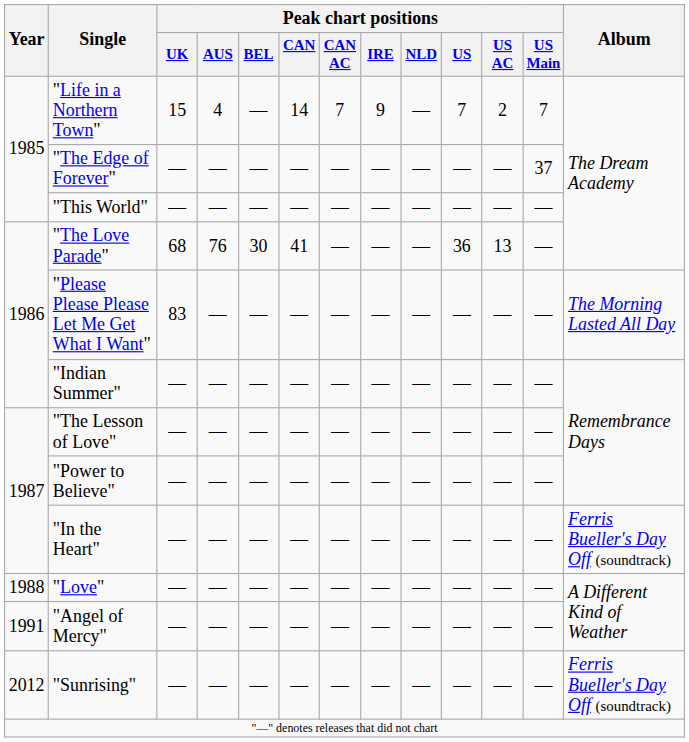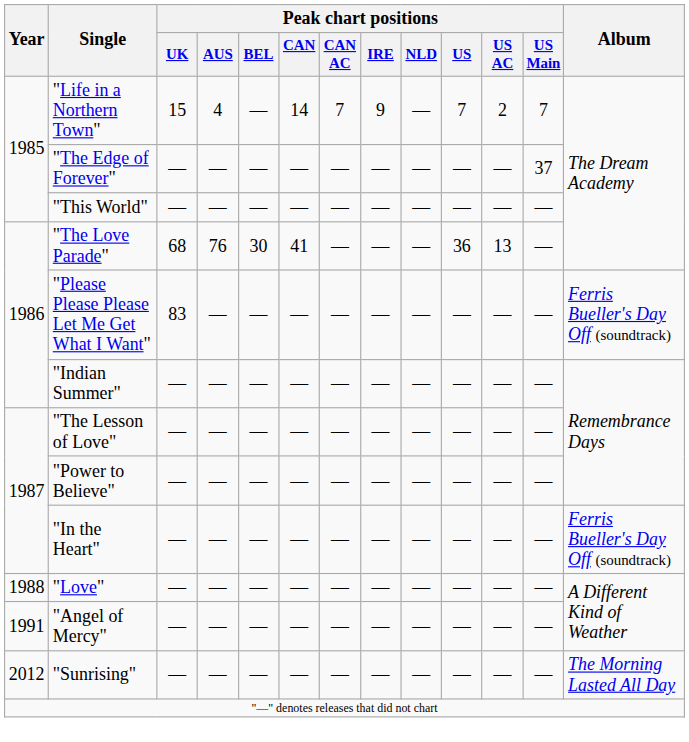 <table class="wikitable" style="text-align:center;">
 <tr>
 <th rowspan="2">Year</th>
 <th rowspan="2">Single</th>
 <th colspan="10">Peak chart positions</th>
 <th rowspan="2">Album</th>
 </tr>
 <tr style="font-size:smaller;">
 <th style="width:30px;"><a href='#'>UK</a><br></th>
 <th style="width:30px;"><a href='#'>AUS</a><br></th>
 <th style="width:30px;"><a href='#'>BEL</a><br></th>
 <th style="width:30px;"><a href='#'>CAN</a><br><br></th>
 <th style="width:30px;"><a href='#'>CAN<br>AC</a><br></th>
 <th style="width:30px;"><a href='#'>IRE</a><br></th>
 <th style="width:30px;"><a href='#'>NLD</a><br></th>
 <th style="width:30px;"><a href='#'>US</a><br></th>
 <th style="width:30px;"><a href='#'>US AC</a><br></th>
 <th style="width:30px;"><a href='#'>US<br>Main</a><br></th>
 </tr>
 <tr>
 <td rowspan="3">1985</td>
 <td style="text-align:left;">"<a href='#'>Life in a Northern Town</a>"</td>
 <td>15</td>
 <td>4</td>
 <td>—</td>
 <td>14</td>
 <td>7</td>
 <td>9</td>
 <td>—</td>
 <td>7</td>
 <td>2</td>
 <td>7</td>
 <td style="text-align:left;" rowspan="4"><em>The Dream Academy</em></td>
 </tr>
 <tr>
 <td style="text-align:left;">"<a href='#'>The Edge of Forever</a>"</td>
 <td>—</td>
 <td>—</td>
 <td>—</td>
 <td>—</td>
 <td>—</td>
 <td>—</td>
 <td>—</td>
 <td>—</td>
 <td>—</td>
 <td>37</td>
 </tr>
 <tr>
 <td style="text-align:left;">"This World"</td>
 <td>—</td>
 <td>—</td>
 <td>—</td>
 <td>—</td>
 <td>—</td>
 <td>—</td>
 <td>—</td>
 <td>—</td>
 <td>—</td>
 <td>—</td>
 </tr>
 <tr>
 <td rowspan="3">1986</td>
 <td style="text-align:left;">"<a href='#'>The Love Parade</a>"</td>
 <td>68</td>
 <td>76</td>
 <td>30</td>
 <td>41</td>
 <td>—</td>
 <td>—</td>
 <td>—</td>
 <td>36</td>
 <td>13</td>
 <td>—</td>
 </tr>
 <tr>
 <td style="text-align:left;">"<a href='#'>Please Please Please Let Me Get What I Want</a>"</td>
 <td>83</td>
 <td>—</td>
 <td>—</td>
 <td>—</td>
 <td>—</td>
 <td>—</td>
 <td>—</td>
 <td>—</td>
 <td>—</td>
 <td>—</td>
-<td style="text-align:left;"><em><a href='#'>The Morning Lasted All Day</a></em></td>
+<td style="text-align:left;"><em><a href='#'>Ferris Bueller's Day Off</a></em> <small>(soundtrack)</small></td>
 </tr>
 <tr>
 <td style="text-align:left;">"Indian Summer"</td>
 <td>—</td>
 <td>—</td>
 <td>—</td>
 <td>—</td>
 <td>—</td>
 <td>—</td>
 <td>—</td>
 <td>—</td>
 <td>—</td>
 <td>—</td>
 <td style="text-align:left;" rowspan="3"><em>Remembrance Days</em></td>
 </tr>
 <tr>
 <td rowspan="3">1987</td>
 <td style="text-align:left;">"The Lesson of Love"</td>
 <td>—</td>
 <td>—</td>
 <td>—</td>
 <td>—</td>
 <td>—</td>
 <td>—</td>
 <td>—</td>
 <td>—</td>
 <td>—</td>
 <td>—</td>
 </tr>
 <tr>
 <td style="text-align:left;">"Power to Believe"</td>
 <td>—</td>
 <td>—</td>
 <td>—</td>
 <td>—</td>
 <td>—</td>
 <td>—</td>
 <td>—</td>
 <td>—</td>
 <td>—</td>
 <td>—</td>
 </tr>
 <tr>
 <td style="text-align:left;">"In the Heart"</td>
 <td>—</td>
 <td>—</td>
 <td>—</td>
 <td>—</td>
 <td>—</td>
 <td>—</td>
 <td>—</td>
 <td>—</td>
 <td>—</td>
 <td>—</td>
 <td style="text-align:left;"><em><a href='#'>Ferris Bueller's Day Off</a></em> <small>(soundtrack)</small></td>
 </tr>
 <tr>
 <td>1988</td>
 <td style="text-align:left;">"<a href='#'>Love</a>"</td>
 <td>—</td>
 <td>—</td>
 <td>—</td>
 <td>—</td>
 <td>—</td>
 <td>—</td>
 <td>—</td>
 <td>—</td>
 <td>—</td>
 <td>—</td>
 <td style="text-align:left;" rowspan="2"><em>A Different Kind of Weather</em></td>
 </tr>
 <tr>
 <td>1991</td>
 <td style="text-align:left;">"Angel of Mercy"</td>
 <td>—</td>
 <td>—</td>
 <td>—</td>
 <td>—</td>
 <td>—</td>
 <td>—</td>
 <td>—</td>
 <td>—</td>
 <td>—</td>
 <td>—</td>
 </tr>
 <tr>
 <td rowspan="1">2012</td>
 <td style="text-align:left;">"Sunrising"</td>
 <td>—</td>
 <td>—</td>
 <td>—</td>
 <td>—</td>
 <td>—</td>
 <td>—</td>
 <td>—</td>
 <td>—</td>
 <td>—</td>
 <td>—</td>
-<td style="text-align:left;"><em><a href='#'>Ferris Bueller's Day Off</a></em> <small>(soundtrack)</small></td>
+<td style="text-align:left;"><em><a href='#'>The Morning Lasted All Day</a></em></td>
 </tr>
 <tr>
 <td colspan="13" style="font-size:8pt">"—" denotes releases that did not chart</td>
 </tr>
 </table>
